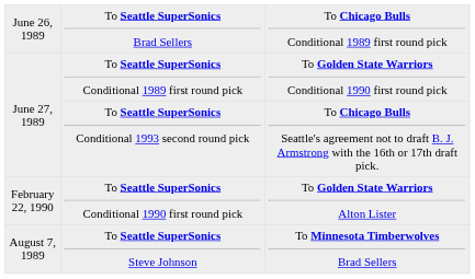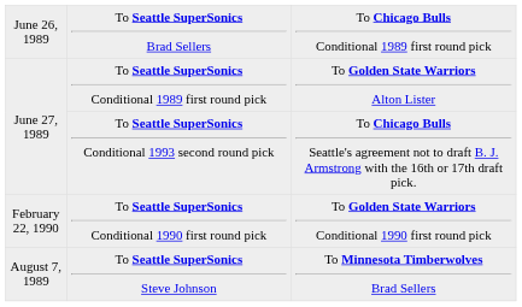 <table border=1 style="border-collapse:collapse; text-align: center; width: 100%" bordercolor="#DFDFDF"  cellpadding="5">
 <tr bgcolor="eeeeee">
 <td style="width:12%">June 26, 1989</td>
 <td style="width:44%" valign="top">To <strong><a href='#'>Seattle SuperSonics</a></strong><hr><a href='#'>Brad Sellers</a></td>
 <td style="width:44%" valign="top">To <strong><a href='#'>Chicago Bulls</a></strong><hr>Conditional <a href='#'>1989</a> first round pick</td>
 </tr>
 <tr bgcolor="eeeeee">
 <td style="width:12%" rowspan=2>June 27, 1989</td>
 <td style="width:44%" valign="top">To <strong><a href='#'>Seattle SuperSonics</a></strong><hr>Conditional <a href='#'>1989</a> first round pick</td>
-<td style="width:44%" valign="top">To <strong><a href='#'>Golden State Warriors</a></strong><hr>Conditional <a href='#'>1990</a> first round pick</td>
+<td style="width:44%" valign="top">To <strong><a href='#'>Golden State Warriors</a></strong><hr><a href='#'>Alton Lister</a></td>
 </tr>
 <tr bgcolor="eeeeee">
 <td style="width:44%" valign="top">To <strong><a href='#'>Seattle SuperSonics</a></strong><hr>Conditional <a href='#'>1993</a> second round pick</td>
 <td style="width:44%" valign="top">To <strong><a href='#'>Chicago Bulls</a></strong><hr>Seattle's agreement not to draft <a href='#'>B. J. Armstrong</a> with the 16th or 17th draft pick.</td>
 </tr>
 <tr bgcolor="eeeeee">
 <td style="width:12%">February 22, 1990</td>
 <td style="width:44%" valign="top">To <strong><a href='#'>Seattle SuperSonics</a></strong><hr>Conditional <a href='#'>1990</a> first round pick</td>
-<td style="width:44%" valign="top">To <strong><a href='#'>Golden State Warriors</a></strong><hr><a href='#'>Alton Lister</a></td>
+<td style="width:44%" valign="top">To <strong><a href='#'>Golden State Warriors</a></strong><hr>Conditional <a href='#'>1990</a> first round pick</td>
 </tr>
 <tr bgcolor="eeeeee">
 <td style="width:12%">August 7, 1989</td>
 <td style="width:44%" valign="top">To <strong><a href='#'>Seattle SuperSonics</a></strong><hr><a href='#'>Steve Johnson</a></td>
 <td style="width:44%" valign="top">To <strong><a href='#'>Minnesota Timberwolves</a></strong><hr><a href='#'>Brad Sellers</a></td>
 </tr>
 </table>
